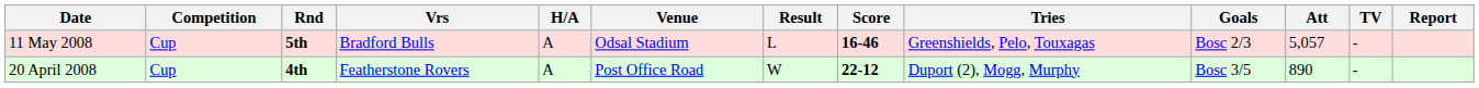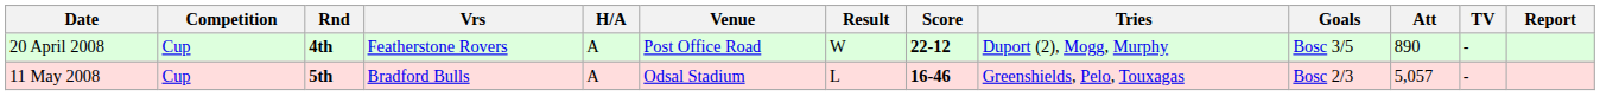 <table class="wikitable"  style="font-size:85%; width:100%;">
 <tr>
 <th>Date</th>
 <th>Competition</th>
 <th>Rnd</th>
 <th>Vrs</th>
 <th>H/A</th>
 <th>Venue</th>
 <th>Result</th>
 <th>Score</th>
 <th>Tries</th>
 <th>Goals</th>
 <th>Att</th>
 <th>TV</th>
 <th>Report</th>
 </tr>
+<tr style="background:#ddffdd;" width=20 | >
+<td>20 April 2008</td>
+<td><a href='#'>Cup</a></td>
+<td><strong>4th</strong></td>
+<td><a href='#'>Featherstone Rovers</a></td>
+<td>A</td>
+<td><a href='#'>Post Office Road</a></td>
+<td>W</td>
+<td><strong>22-12</strong></td>
+<td><a href='#'>Duport</a> (2), <a href='#'>Mogg</a>, <a href='#'>Murphy</a></td>
+<td><a href='#'>Bosc</a> 3/5</td>
+<td>890</td>
+<td>-</td>
+<td></td>
+</tr>
 <tr style="background:#ffdddd;" width=20 | >
 <td>11 May 2008</td>
 <td><a href='#'>Cup</a></td>
 <td><strong>5th</strong></td>
 <td><a href='#'>Bradford Bulls</a></td>
 <td>A</td>
 <td><a href='#'>Odsal Stadium</a></td>
 <td>L</td>
 <td><strong>16-46</strong></td>
 <td><a href='#'>Greenshields</a>, <a href='#'>Pelo</a>, <a href='#'>Touxagas</a></td>
 <td><a href='#'>Bosc</a> 2/3</td>
 <td>5,057</td>
 <td>-</td>
 <td></td>
 </tr>
-<tr style="background:#ddffdd;" width=20 | >
-<td>20 April 2008</td>
-<td><a href='#'>Cup</a></td>
-<td><strong>4th</strong></td>
-<td><a href='#'>Featherstone Rovers</a></td>
-<td>A</td>
-<td><a href='#'>Post Office Road</a></td>
-<td>W</td>
-<td><strong>22-12</strong></td>
-<td><a href='#'>Duport</a> (2), <a href='#'>Mogg</a>, <a href='#'>Murphy</a></td>
-<td><a href='#'>Bosc</a> 3/5</td>
-<td>890</td>
-<td>-</td>
-<td></td>
-</tr>
 </table>
